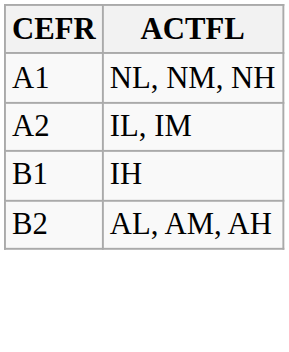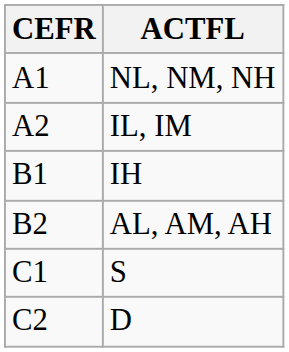 <table class="wikitable">
 <tr>
 <th>CEFR</th>
 <th>ACTFL</th>
 </tr>
 <tr>
 <td>A1</td>
 <td>NL, NM, NH</td>
 </tr>
 <tr>
 <td>A2</td>
 <td>IL, IM</td>
 </tr>
 <tr>
 <td>B1</td>
 <td>IH</td>
 </tr>
 <tr>
 <td>B2</td>
 <td>AL, AM, AH</td>
 </tr>
+<tr>
+<td>C1</td>
+<td>S</td>
+</tr>
+<tr>
+<td>C2</td>
+<td>D</td>
+</tr>
 </table>
